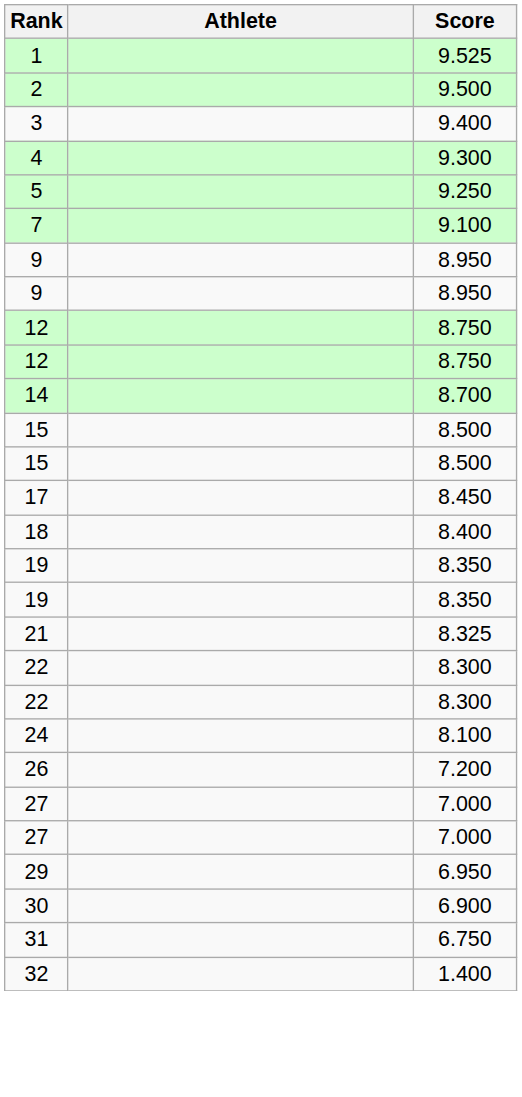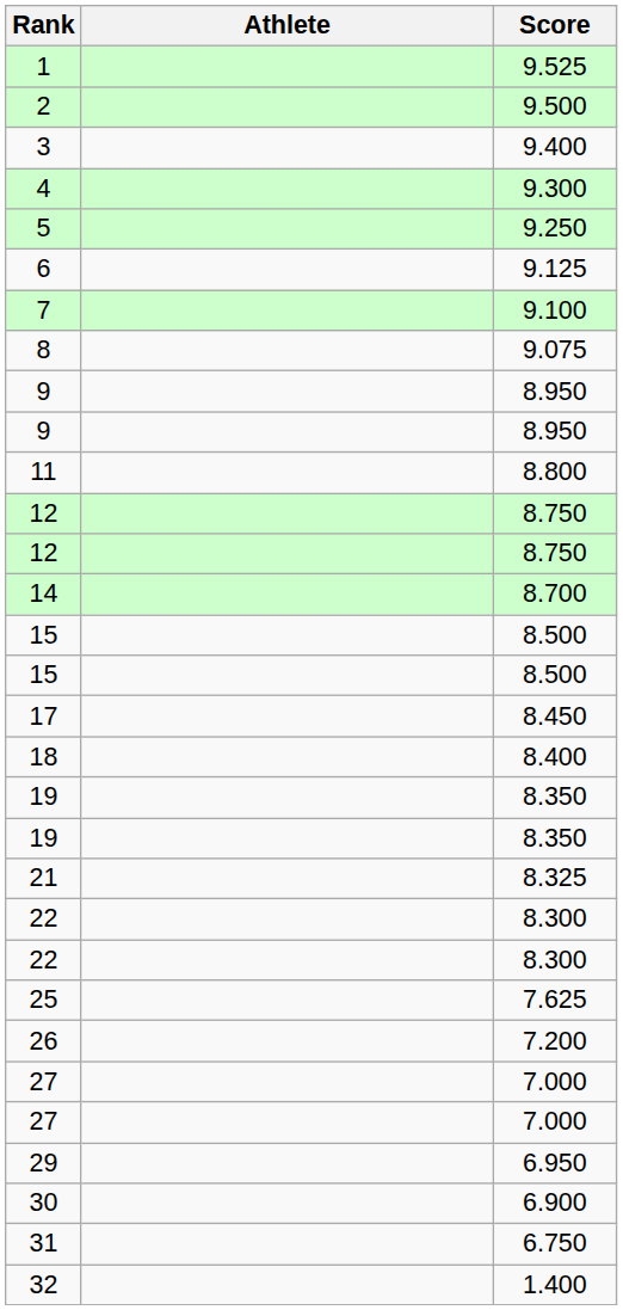 <table class=wikitable style="text-align:center">
 <tr>
 <th width=40>Rank</th>
 <th width=250>Athlete</th>
 <th width=70>Score</th>
 </tr>
 <tr bgcolor="ccffcc">
 <td>1</td>
 <td align=left></td>
 <td>9.525</td>
 </tr>
 <tr bgcolor="ccffcc">
 <td>2</td>
 <td align=left></td>
 <td>9.500</td>
 </tr>
 <tr>
 <td>3</td>
 <td align=left></td>
 <td>9.400</td>
 </tr>
 <tr bgcolor="ccffcc">
 <td>4</td>
 <td align=left></td>
 <td>9.300</td>
 </tr>
 <tr bgcolor="ccffcc">
 <td>5</td>
 <td align=left></td>
 <td>9.250</td>
 </tr>
+<tr>
+<td>6</td>
+<td align=left></td>
+<td>9.125</td>
+</tr>
 <tr bgcolor="ccffcc">
 <td>7</td>
 <td align=left></td>
 <td>9.100</td>
+</tr>
+<tr>
+<td>8</td>
+<td align=left></td>
+<td>9.075</td>
 </tr>
 <tr>
 <td>9</td>
 <td align=left></td>
 <td>8.950</td>
 </tr>
 <tr>
 <td>9</td>
 <td align=left></td>
 <td>8.950</td>
+</tr>
+<tr>
+<td>11</td>
+<td align=left></td>
+<td>8.800</td>
 </tr>
 <tr bgcolor="ccffcc">
 <td>12</td>
 <td align=left></td>
 <td>8.750</td>
 </tr>
 <tr bgcolor="ccffcc">
 <td>12</td>
 <td align=left></td>
 <td>8.750</td>
 </tr>
 <tr bgcolor="ccffcc">
 <td>14 </td>
 <td align=left></td>
 <td>8.700</td>
 </tr>
 <tr>
 <td>15 </td>
 <td align=left></td>
 <td>8.500</td>
 </tr>
 <tr>
 <td>15</td>
 <td align=left></td>
 <td>8.500</td>
 </tr>
 <tr>
 <td>17</td>
 <td align=left></td>
 <td>8.450</td>
 </tr>
 <tr>
 <td>18</td>
 <td align=left></td>
 <td>8.400</td>
 </tr>
 <tr>
 <td>19</td>
 <td align=left></td>
 <td>8.350</td>
 </tr>
 <tr>
 <td>19</td>
 <td align=left></td>
 <td>8.350</td>
 </tr>
 <tr>
 <td>21</td>
 <td align=left></td>
 <td>8.325</td>
 </tr>
 <tr>
 <td>22</td>
 <td align=left></td>
 <td>8.300</td>
 </tr>
 <tr>
 <td>22</td>
 <td align=left></td>
 <td>8.300</td>
 </tr>
 <tr>
-<td>24</td>
+<td>25</td>
 <td align=left></td>
-<td>8.100</td>
+<td>7.625</td>
 </tr>
 <tr>
 <td>26</td>
 <td align=left></td>
 <td>7.200</td>
 </tr>
 <tr>
 <td>27</td>
 <td align=left></td>
 <td>7.000</td>
 </tr>
 <tr>
 <td>27</td>
 <td align=left></td>
 <td>7.000</td>
 </tr>
 <tr>
 <td>29</td>
 <td align=left></td>
 <td>6.950</td>
 </tr>
 <tr>
 <td>30</td>
 <td align=left></td>
 <td>6.900</td>
 </tr>
 <tr>
 <td>31</td>
 <td align=left></td>
 <td>6.750</td>
 </tr>
 <tr>
 <td>32</td>
 <td align=left></td>
 <td>1.400</td>
 </tr>
 </table>
